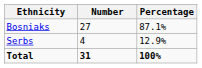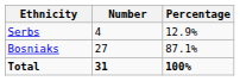 <table class="wikitable">
 <tr>
 <th width="100px">Ethnicity</th>
 <th width="80px">Number</th>
 <th width="80px">Percentage</th>
 </tr>
 <tr>
+<td><a href='#'>Serbs</a></td>
+<td>4</td>
+<td>12.9%</td>
+</tr>
+<tr>
 <td><a href='#'>Bosniaks</a></td>
 <td>27</td>
 <td>87.1%</td>
-</tr>
-<tr>
-<td><a href='#'>Serbs</a></td>
-<td>4</td>
-<td>12.9%</td>
 </tr>
 <tr>
 <td><strong>Total</strong></td>
 <td><strong>31</strong></td>
 <td><strong>100%</strong></td>
 </tr>
 </table>
